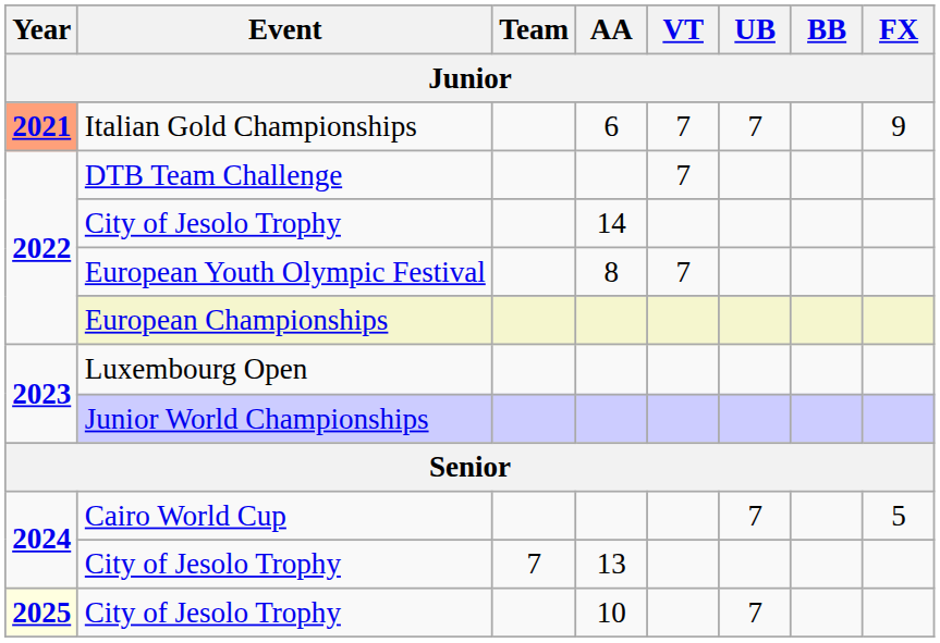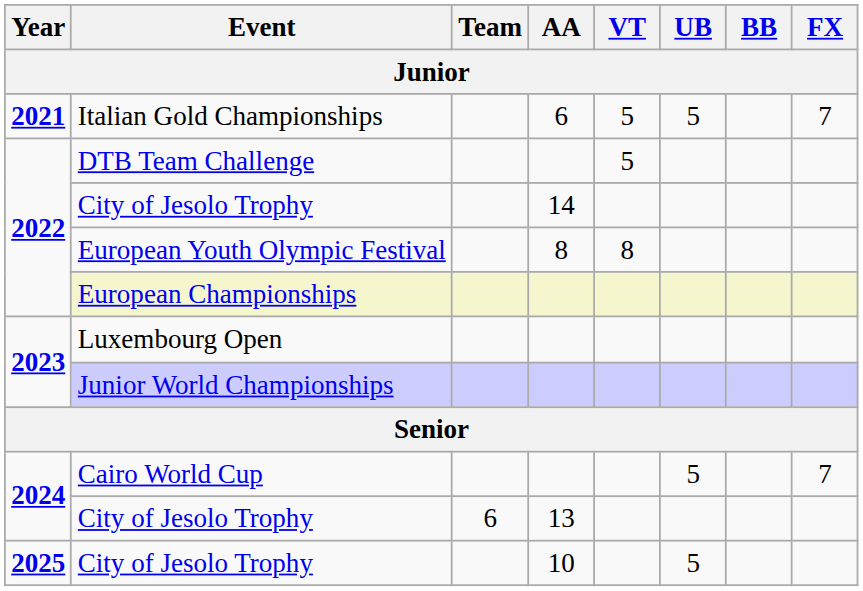 <table class="wikitable" style="text-align:center; font-size:95%;">
 <tr>
 <th align=center>Year</th>
 <th align=center>Event</th>
 <th style="width:30px;">Team</th>
 <th style="width:30px;">AA</th>
 <th style="width:30px;"><a href='#'>VT</a></th>
 <th style="width:30px;"><a href='#'>UB</a></th>
 <th style="width:30px;"><a href='#'>BB</a></th>
 <th style="width:30px;"><a href='#'>FX</a></th>
 </tr>
 <tr>
 <th colspan="8">Junior</th>
 </tr>
 <tr>
-<td rowspan="1" style="background: lightsalmon;"><strong><a href='#'>2021</a></strong></td>
+<td rowspan="1"><strong><a href='#'>2021</a></strong></td>
 <td align=left>Italian Gold Championships</td>
 <td></td>
 <td>6</td>
+<td>5</td>
+<td>5</td>
+<td></td>
 <td>7</td>
-<td>7</td>
-<td></td>
-<td>9</td>
 </tr>
 <tr>
 <td rowspan="4"><strong><a href='#'>2022</a></strong></td>
 <td align=left><a href='#'>DTB Team Challenge</a></td>
 <td></td>
 <td></td>
-<td>7</td>
+<td>5</td>
 <td></td>
 <td></td>
 <td></td>
 </tr>
 <tr>
 <td align=left><a href='#'>City of Jesolo Trophy</a></td>
 <td></td>
 <td>14</td>
 <td></td>
 <td></td>
 <td></td>
 <td></td>
 </tr>
 <tr>
 <td align=left><a href='#'>European Youth Olympic Festival</a></td>
 <td></td>
 <td>8</td>
-<td>7</td>
+<td>8</td>
 <td></td>
 <td></td>
 <td></td>
 </tr>
 <tr bgcolor=#F5F6CE>
 <td align=left><a href='#'>European Championships</a></td>
 <td></td>
 <td></td>
 <td></td>
 <td></td>
 <td></td>
 <td></td>
 </tr>
 <tr>
 <td rowspan="2"><strong><a href='#'>2023</a></strong></td>
 <td align=left>Luxembourg Open</td>
 <td></td>
 <td></td>
 <td></td>
 <td></td>
 <td></td>
 <td></td>
 </tr>
 <tr style="background:#ccf;">
 <td align=left><a href='#'>Junior World Championships</a></td>
 <td></td>
 <td></td>
 <td></td>
 <td></td>
 <td></td>
 <td></td>
 </tr>
 <tr>
 <th colspan="8">Senior</th>
 </tr>
 <tr>
 <td rowspan="2"><strong><a href='#'>2024</a></strong></td>
 <td align=left><a href='#'>Cairo World Cup</a></td>
 <td></td>
 <td></td>
 <td></td>
+<td>5</td>
+<td></td>
 <td>7</td>
-<td></td>
-<td>5</td>
 </tr>
 <tr>
 <td align=left><a href='#'>City of Jesolo Trophy</a></td>
-<td>7</td>
+<td>6</td>
 <td>13</td>
 <td></td>
 <td></td>
 <td></td>
 <td></td>
 </tr>
 <tr>
-<td rowspan="1" style="background: lightyellow;"><strong><a href='#'>2025</a></strong></td>
+<td rowspan="1"><strong><a href='#'>2025</a></strong></td>
 <td align=left><a href='#'>City of Jesolo Trophy</a></td>
 <td></td>
 <td>10</td>
 <td></td>
-<td>7</td>
+<td>5</td>
 <td></td>
 <td></td>
 </tr>
 </table>
